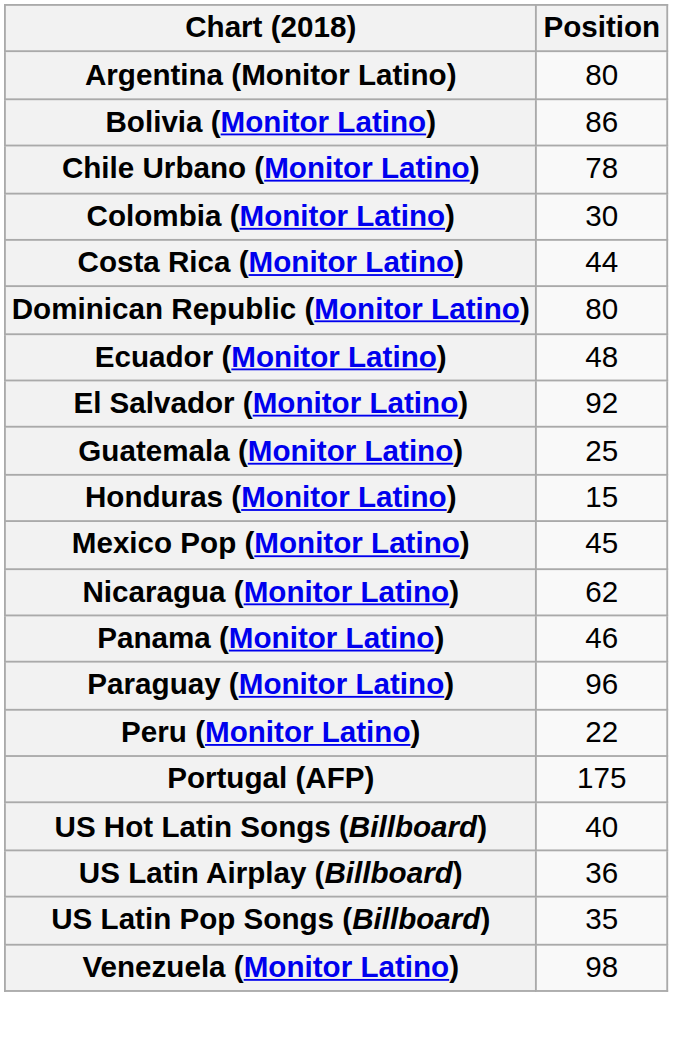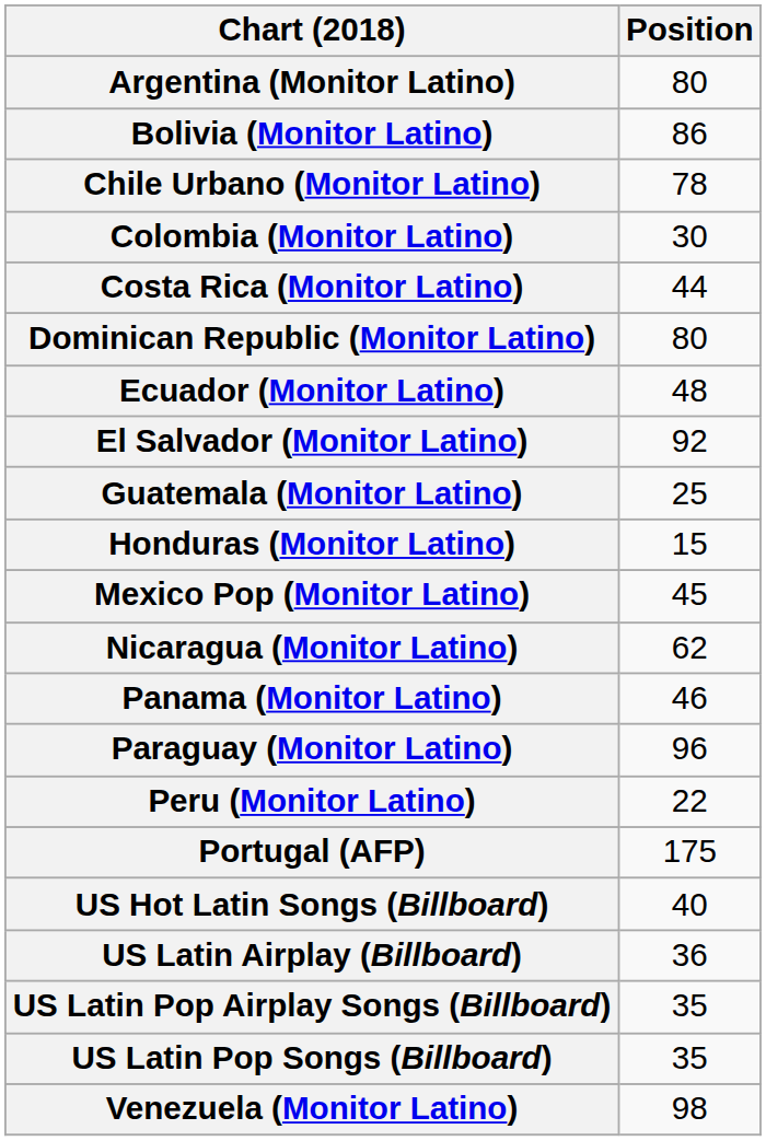 <table class="wikitable plainrowheaders sortable" style="text-align:center">
 <tr>
 <th scope="col">Chart (2018)</th>
 <th scope="col">Position</th>
 </tr>
 <tr>
 <th scope="row">Argentina (Monitor Latino)</th>
 <td>80</td>
 </tr>
 <tr>
 <th scope="row">Bolivia (<a href='#'>Monitor Latino</a>)</th>
 <td>86</td>
 </tr>
 <tr>
 <th scope="row">Chile Urbano (<a href='#'>Monitor Latino</a>)</th>
 <td>78</td>
 </tr>
 <tr>
 <th scope="row">Colombia (<a href='#'>Monitor Latino</a>)</th>
 <td>30</td>
 </tr>
 <tr>
 <th scope="row">Costa Rica (<a href='#'>Monitor Latino</a>)</th>
 <td>44</td>
 </tr>
 <tr>
 <th scope="row">Dominican Republic (<a href='#'>Monitor Latino</a>)</th>
 <td>80</td>
 </tr>
 <tr>
 <th scope="row">Ecuador (<a href='#'>Monitor Latino</a>)</th>
 <td>48</td>
 </tr>
 <tr>
 <th scope="row">El Salvador (<a href='#'>Monitor Latino</a>)</th>
 <td>92</td>
 </tr>
 <tr>
 <th scope="row">Guatemala (<a href='#'>Monitor Latino</a>)</th>
 <td>25</td>
 </tr>
 <tr>
 <th scope="row">Honduras (<a href='#'>Monitor Latino</a>)</th>
 <td>15</td>
 </tr>
 <tr>
 <th scope="row">Mexico Pop (<a href='#'>Monitor Latino</a>)</th>
 <td>45</td>
 </tr>
 <tr>
 <th scope="row">Nicaragua (<a href='#'>Monitor Latino</a>)</th>
 <td>62</td>
 </tr>
 <tr>
 <th scope="row">Panama (<a href='#'>Monitor Latino</a>)</th>
 <td>46</td>
 </tr>
 <tr>
 <th scope="row">Paraguay (<a href='#'>Monitor Latino</a>)</th>
 <td>96</td>
 </tr>
 <tr>
 <th scope="row">Peru (<a href='#'>Monitor Latino</a>)</th>
 <td>22</td>
 </tr>
 <tr>
 <th scope="row">Portugal (AFP)</th>
 <td>175</td>
 </tr>
 <tr>
 <th scope="row">US Hot Latin Songs (<em>Billboard</em>)</th>
 <td>40</td>
 </tr>
 <tr>
 <th scope="row">US Latin Airplay (<em>Billboard</em>)</th>
 <td>36</td>
 </tr>
 <tr>
+<th scope="row">US Latin Pop Airplay Songs (<em>Billboard</em>)</th>
+<td>35</td>
+</tr>
+<tr>
 <th scope="row">US Latin Pop Songs (<em>Billboard</em>)</th>
 <td>35</td>
 </tr>
 <tr>
 <th scope="row">Venezuela (<a href='#'>Monitor Latino</a>)</th>
 <td>98</td>
 </tr>
 </table>
